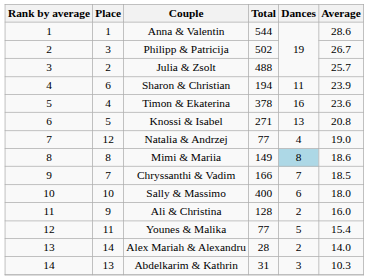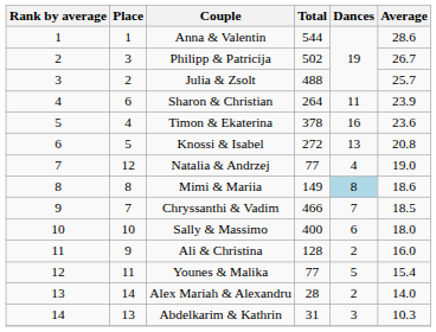 <table class="wikitable sortable" style="margin:auto; text-align:center; white-space:nowrap">
 <tr>
 <th>Rank by average</th>
 <th>Place</th>
 <th>Couple</th>
 <th>Total</th>
 <th>Dances</th>
 <th>Average</th>
 </tr>
 <tr>
 <td>1</td>
 <td>1</td>
 <td>Anna & Valentin</td>
 <td>544</td>
 <td rowspan="3">19</td>
 <td>28.6</td>
 </tr>
 <tr>
 <td>2</td>
 <td>3</td>
 <td>Philipp & Patricija</td>
 <td>502</td>
 <td>26.7</td>
 </tr>
 <tr>
 <td>3</td>
 <td>2</td>
 <td>Julia & Zsolt</td>
 <td>488</td>
 <td>25.7</td>
 </tr>
 <tr>
 <td>4</td>
 <td>6</td>
 <td>Sharon & Christian</td>
-<td>194</td>
+<td>264</td>
 <td>11</td>
 <td>23.9</td>
 </tr>
 <tr>
 <td>5</td>
 <td>4</td>
 <td>Timon & Ekaterina</td>
 <td>378</td>
 <td>16</td>
 <td>23.6</td>
 </tr>
 <tr>
 <td>6</td>
 <td>5</td>
 <td>Knossi & Isabel</td>
-<td>271</td>
+<td>272</td>
 <td>13</td>
 <td>20.8</td>
 </tr>
 <tr>
 <td>7</td>
 <td>12</td>
 <td>Natalia & Andrzej</td>
 <td>77</td>
 <td>4</td>
 <td>19.0</td>
 </tr>
 <tr>
 <td>8</td>
 <td>8</td>
 <td>Mimi & Mariia</td>
 <td>149</td>
 <td style="background: lightblue;">8</td>
 <td>18.6</td>
 </tr>
 <tr>
 <td>9</td>
 <td>7</td>
 <td>Chryssanthi & Vadim</td>
-<td>166</td>
+<td>466</td>
 <td>7</td>
 <td>18.5</td>
 </tr>
 <tr>
 <td>10</td>
 <td>10</td>
 <td>Sally & Massimo</td>
 <td>400</td>
 <td>6</td>
 <td>18.0</td>
 </tr>
 <tr>
 <td>11</td>
 <td>9</td>
 <td>Ali & Christina</td>
 <td>128</td>
 <td>2</td>
 <td>16.0</td>
 </tr>
 <tr>
 <td>12</td>
 <td>11</td>
 <td>Younes & Malika</td>
 <td>77</td>
 <td>5</td>
 <td>15.4</td>
 </tr>
 <tr>
 <td>13</td>
 <td>14</td>
 <td>Alex Mariah & Alexandru</td>
 <td>28</td>
 <td>2</td>
 <td>14.0</td>
 </tr>
 <tr>
 <td>14</td>
 <td>13</td>
 <td>Abdelkarim & Kathrin</td>
 <td>31</td>
 <td>3</td>
 <td>10.3</td>
 </tr>
 <tr>
 </tr>
 </table>
